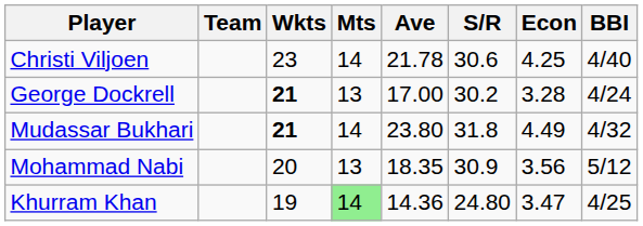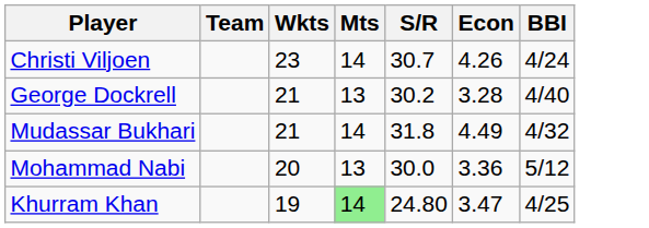 <table class="wikitable">
 <tr>
 <th>Player</th>
 <th>Team</th>
 <th>Wkts</th>
 <th>Mts</th>
-<th>Ave</th>
 <th>S/R</th>
 <th>Econ</th>
 <th>BBI</th>
 </tr>
 <tr>
 <td><a href='#'>Christi Viljoen</a></td>
 <td></td>
 <td>23</td>
 <td>14</td>
-<td>21.78</td>
-<td>30.6</td>
-<td>4.25</td>
-<td>4/40</td>
+<td>30.7</td>
+<td>4.26</td>
+<td>4/24</td>
 </tr>
 <tr>
 <td><a href='#'>George Dockrell</a></td>
 <td></td>
-<td><strong>21</strong></td>
+<td>21</td>
 <td>13</td>
-<td>17.00</td>
 <td>30.2</td>
 <td>3.28</td>
-<td>4/24</td>
+<td>4/40</td>
 </tr>
 <tr>
 <td><a href='#'>Mudassar Bukhari</a></td>
 <td></td>
-<td><strong>21</strong></td>
+<td>21</td>
 <td>14</td>
-<td>23.80</td>
 <td>31.8</td>
 <td>4.49</td>
 <td>4/32</td>
 </tr>
 <tr>
 <td><a href='#'>Mohammad Nabi</a></td>
 <td></td>
 <td>20</td>
 <td>13</td>
-<td>18.35</td>
-<td>30.9</td>
-<td>3.56</td>
+<td>30.0</td>
+<td>3.36</td>
 <td>5/12</td>
 </tr>
 <tr>
 <td><a href='#'>Khurram Khan</a></td>
 <td></td>
 <td>19</td>
 <td style="background: lightgreen;">14</td>
-<td>14.36</td>
 <td>24.80</td>
 <td>3.47</td>
 <td>4/25</td>
 </tr>
 </table>
